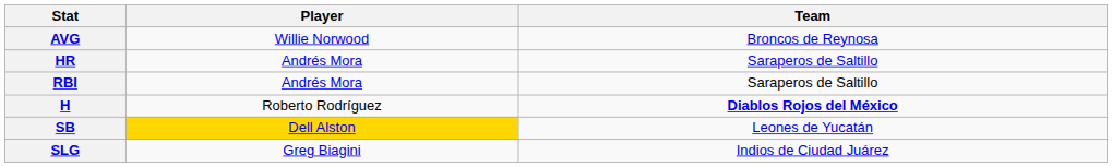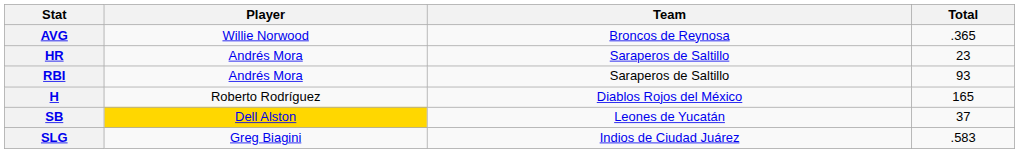 <table class="wikitable" style="text-align:center;">
 <tr>
 <th scope="col" width="3%">Stat</th>
 <th scope="col" width="10%">Player</th>
 <th scope="col" width="15%">Team</th>
+<th scope="col" width="3%">Total</th>
 </tr>
 <tr>
 <th scope="row" style="text-align:center;"><a href='#'>AVG</a></th>
 <td> <a href='#'>Willie Norwood</a></td>
 <td><a href='#'>Broncos de Reynosa</a></td>
+<td>.365</td>
 </tr>
 <tr>
 <th scope="row" style="text-align:center;"><a href='#'>HR</a></th>
 <td> <a href='#'>Andrés Mora</a></td>
 <td><a href='#'>Saraperos de Saltillo</a></td>
+<td>23</td>
 </tr>
 <tr>
 <th scope="row" style="text-align:center;"><a href='#'>RBI</a></th>
 <td> <a href='#'>Andrés Mora</a></td>
 <td>Saraperos de Saltillo</td>
+<td>93</td>
 </tr>
 <tr>
 <th scope="row" style="text-align:center;"><a href='#'>H</a></th>
 <td> Roberto Rodríguez</td>
-<td><strong><a href='#'>Diablos Rojos del México</a></strong></td>
+<td><a href='#'>Diablos Rojos del México</a></td>
+<td>165</td>
 </tr>
 <tr>
 <th scope="row" style="text-align:center;"><a href='#'>SB</a></th>
 <td style="background: gold;"> <a href='#'>Dell Alston</a></td>
 <td><a href='#'>Leones de Yucatán</a></td>
+<td>37</td>
 </tr>
 <tr>
 <th scope="row" style="text-align:center;"><a href='#'>SLG</a></th>
 <td> <a href='#'>Greg Biagini</a></td>
 <td><a href='#'>Indios de Ciudad Juárez</a></td>
+<td>.583</td>
 </tr>
 </table>
